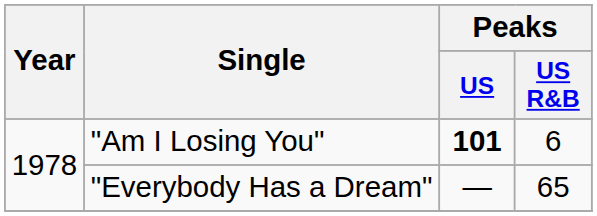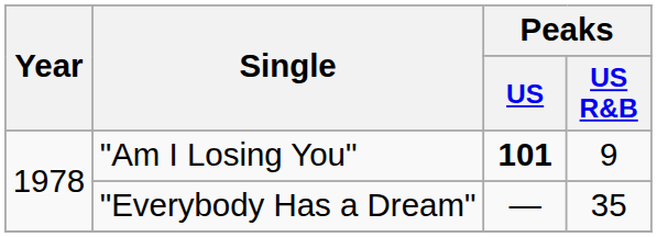 <table class="wikitable" style="text-align:center;">
 <tr>
 <th rowspan="2">Year</th>
 <th rowspan="2">Single</th>
 <th colspan="2">Peaks</th>
 </tr>
 <tr style="font-size:smaller;">
 <th width="35"><a href='#'>US</a><br></th>
 <th width="35"><a href='#'>US<br>R&B</a><br></th>
 </tr>
 <tr>
 <td rowspan="2">1978</td>
 <td align="left">"Am I Losing You"</td>
 <td><strong>101</strong></td>
-<td>6</td>
+<td>9</td>
 </tr>
 <tr>
 <td align="left">"Everybody Has a Dream"</td>
 <td>—</td>
-<td>65</td>
+<td>35</td>
 </tr>
 <tr>
 </tr>
 </table>
